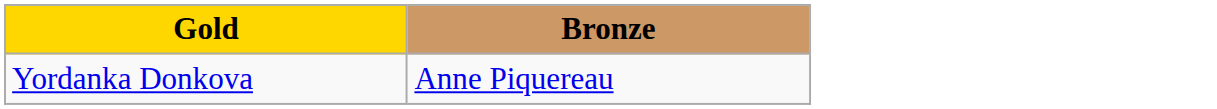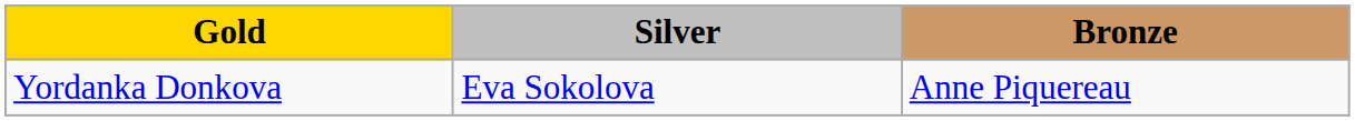 <table class="wikitable" style="text-align:left">
 <tr align="center">
 <td width=200 bgcolor=gold><strong>Gold</strong></td>
+<td width=200 bgcolor=silver><strong>Silver</strong></td>
 <td width=200 bgcolor=CC9966><strong>Bronze</strong></td>
 </tr>
 <tr>
 <td><a href='#'>Yordanka Donkova</a><br><em></em></td>
+<td><a href='#'>Eva Sokolova</a><br><em></em></td>
 <td><a href='#'>Anne Piquereau</a><br><em></em></td>
 </tr>
 </table>
